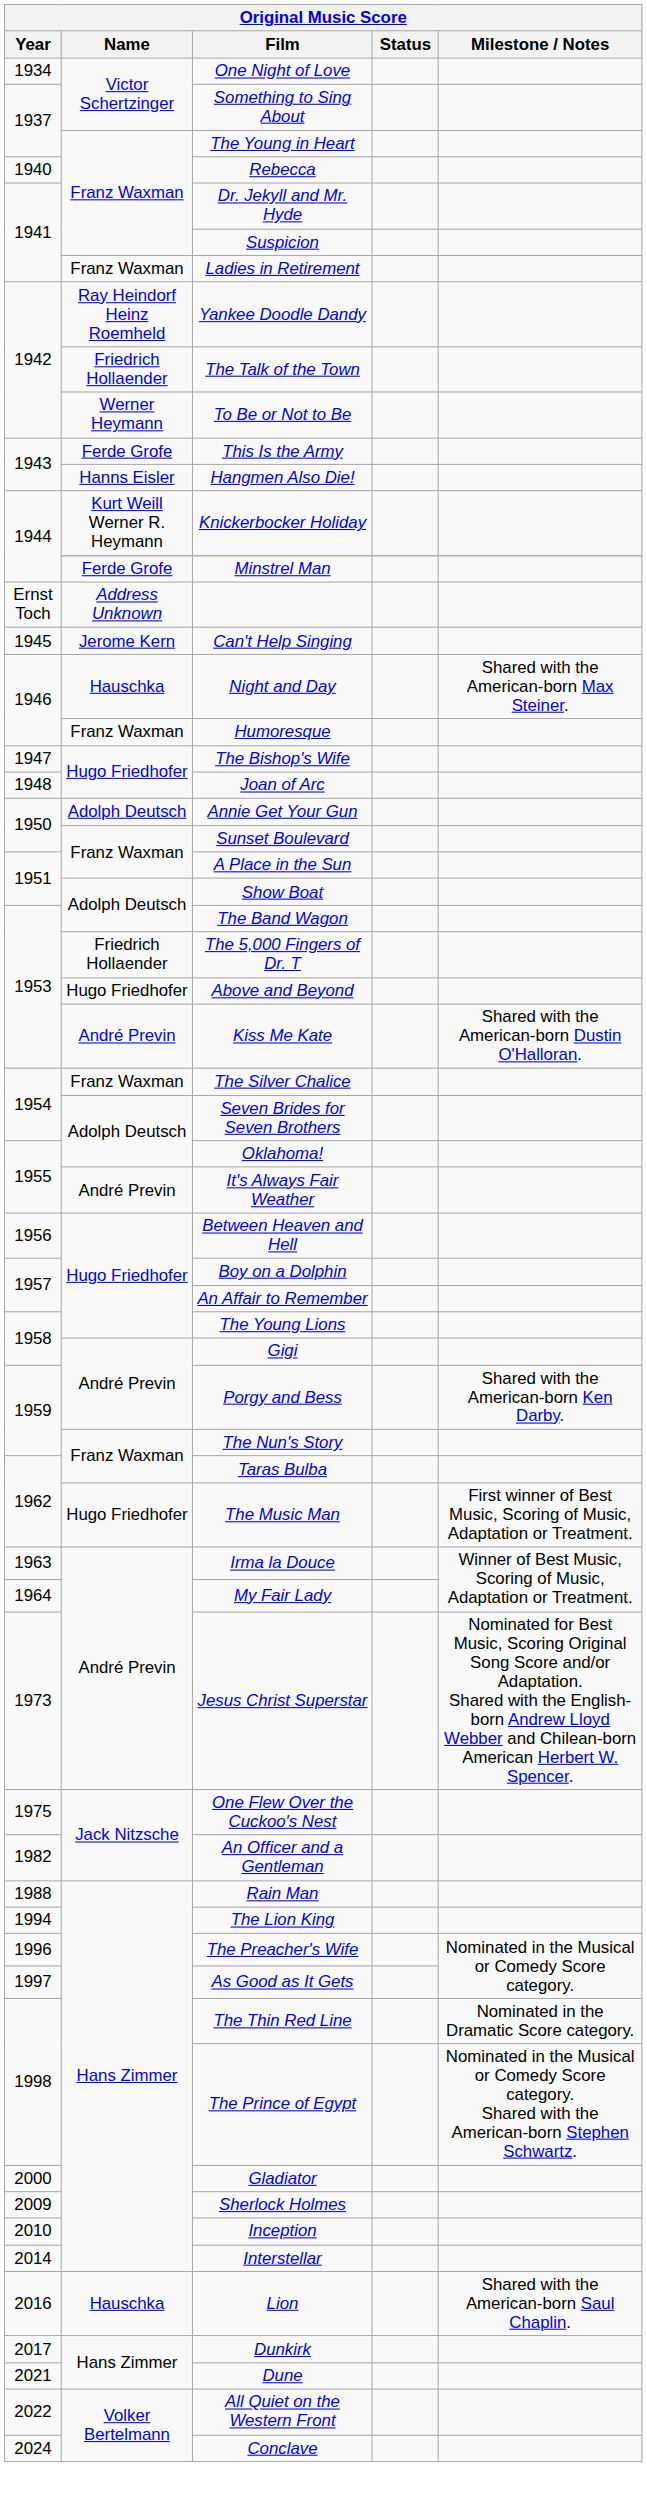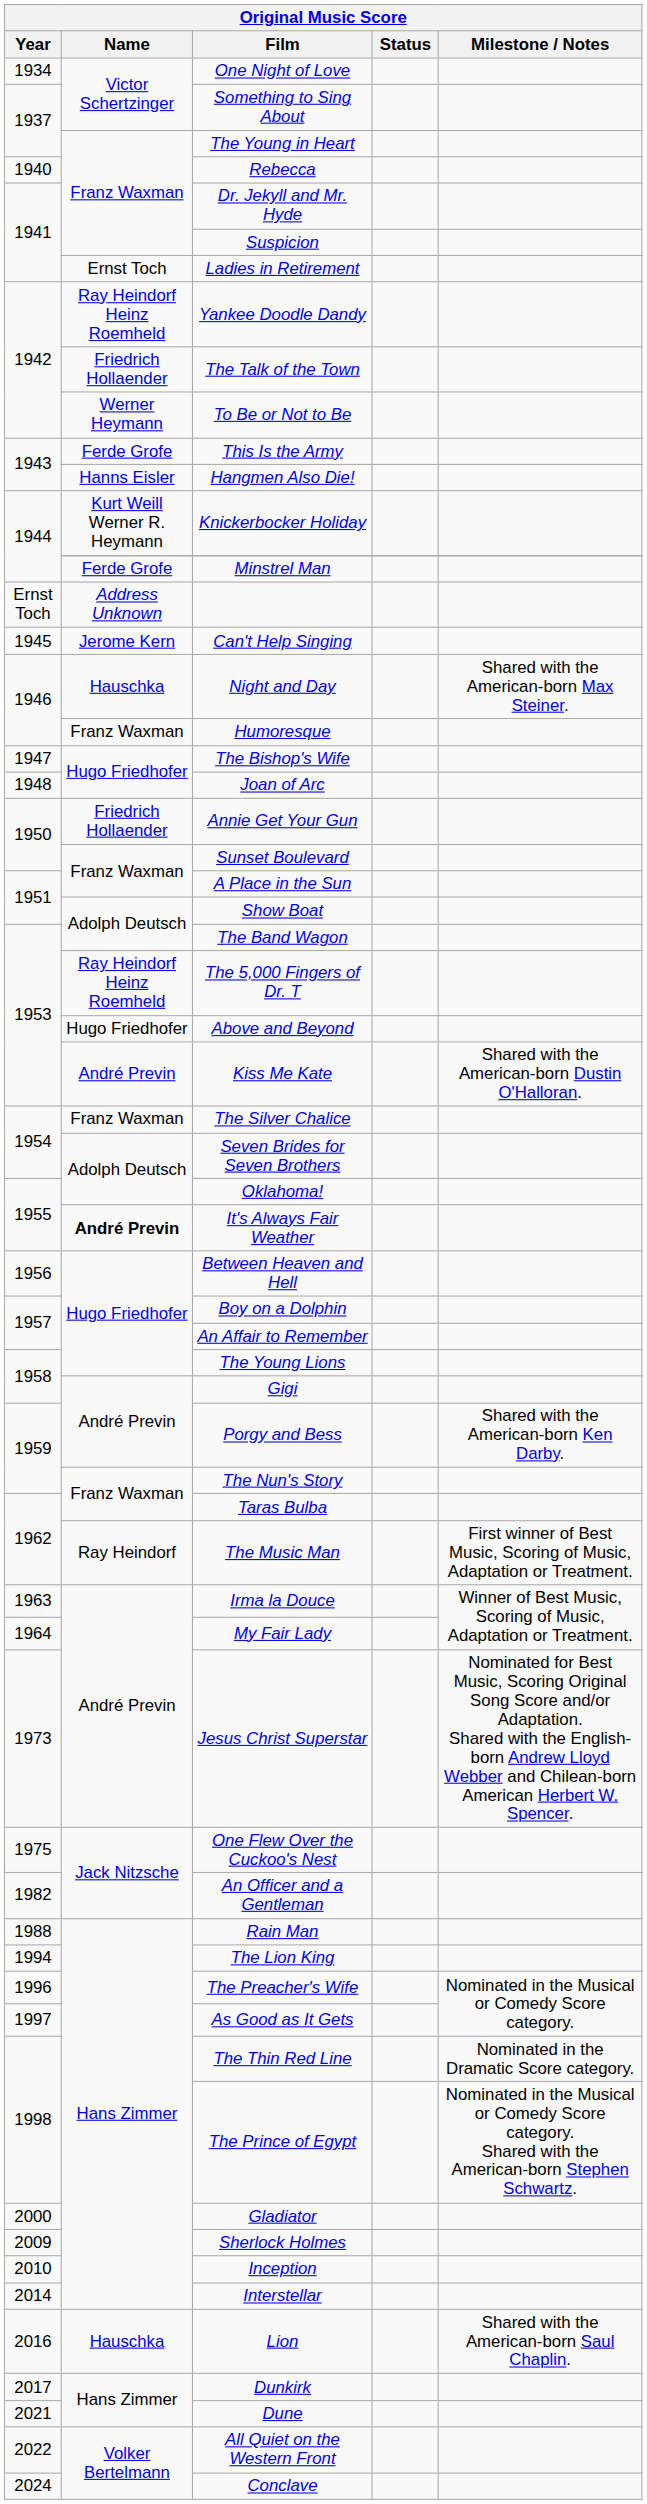 <table class="wikitable" style="text-align: center">
 <tr>
 <th colspan=6 style="text-align:center;"><a href='#'>Original Music Score</a></th>
 </tr>
 <tr>
 <th style="width:075px;">Year</th>
 <th style="width:200px;">Name</th>
 <th style="width:350px;">Film</th>
 <th style="width:075px;">Status</th>
 <th style="width:500px;">Milestone / Notes</th>
 </tr>
 <tr>
 <td>1934</td>
 <td rowspan=2><a href='#'>Victor Schertzinger</a></td>
 <td><em><a href='#'>One Night of Love</a></em></td>
 <td></td>
 <td></td>
 </tr>
 <tr>
 <td rowspan=2>1937</td>
 <td><em><a href='#'>Something to Sing About</a></em></td>
 <td></td>
 <td></td>
 </tr>
 <tr>
 <td rowspan="4"><a href='#'>Franz Waxman</a></td>
 <td><em><a href='#'>The Young in Heart</a></em></td>
 <td></td>
 <td></td>
 </tr>
 <tr>
 <td>1940</td>
 <td><em><a href='#'>Rebecca</a></em></td>
 <td></td>
 <td></td>
 </tr>
 <tr>
 <td style="text-align: center" rowspan=3>1941</td>
 <td><em><a href='#'>Dr. Jekyll and Mr. Hyde</a></em></td>
 <td></td>
 <td></td>
 </tr>
 <tr>
 <td><em><a href='#'>Suspicion</a></em></td>
 <td></td>
 <td></td>
 </tr>
 <tr>
-<td rowspan=1>Franz Waxman</td>
+<td>Ernst Toch</td>
 <td><em><a href='#'>Ladies in Retirement</a></em></td>
 <td></td>
 <td></td>
 </tr>
 <tr>
 <td rowspan=3>1942</td>
 <td><a href='#'>Ray Heindorf</a><br><a href='#'>Heinz Roemheld</a></td>
 <td><em><a href='#'>Yankee Doodle Dandy</a></em></td>
 <td></td>
 <td></td>
 </tr>
 <tr>
 <td><a href='#'>Friedrich Hollaender</a></td>
 <td><em><a href='#'>The Talk of the Town</a></em></td>
 <td></td>
 <td></td>
 </tr>
 <tr>
 <td><a href='#'>Werner Heymann</a></td>
 <td><em><a href='#'>To Be or Not to Be</a></em></td>
 <td></td>
 <td></td>
 </tr>
 <tr>
 <td rowspan=2>1943</td>
 <td><a href='#'>Ferde Grofe</a></td>
 <td><em><a href='#'>This Is the Army</a></em></td>
 <td></td>
 <td></td>
 </tr>
 <tr>
 <td><a href='#'>Hanns Eisler</a></td>
 <td><em><a href='#'>Hangmen Also Die!</a></em></td>
 <td></td>
 <td></td>
 </tr>
 <tr>
 <td rowspan=3>1944</td>
 <td><a href='#'>Kurt Weill</a><br>Werner R. Heymann</td>
 <td><em><a href='#'>Knickerbocker Holiday</a></em></td>
 <td></td>
 <td></td>
 </tr>
 <tr || >
 </tr>
 <tr>
 <td><a href='#'>Ferde Grofe</a></td>
 <td><em><a href='#'>Minstrel Man</a></em></td>
 <td></td>
 <td></td>
 </tr>
 <tr>
 <td>Ernst Toch</td>
 <td><em><a href='#'>Address Unknown</a></em></td>
 <td></td>
 <td></td>
 </tr>
 <tr>
 <td>1945</td>
 <td><a href='#'>Jerome Kern</a></td>
 <td><em><a href='#'>Can't Help Singing</a></em></td>
 <td></td>
 <td></td>
 </tr>
 <tr>
 <td style="text-align: center" rowspan=2>1946</td>
 <td><a href='#'>Hauschka</a></td>
 <td><em><a href='#'>Night and Day</a></em></td>
 <td></td>
 <td>Shared with the American-born <a href='#'>Max Steiner</a>.</td>
 </tr>
 <tr>
 <td rowspan=1>Franz Waxman</td>
 <td><em><a href='#'>Humoresque</a></em></td>
 <td></td>
 <td></td>
 </tr>
 <tr>
 <td>1947</td>
 <td rowspan="2"><a href='#'>Hugo Friedhofer</a></td>
 <td><em><a href='#'>The Bishop's Wife</a></em></td>
 <td></td>
 <td></td>
 </tr>
 <tr>
 <td>1948</td>
 <td><em><a href='#'>Joan of Arc</a></em></td>
 <td></td>
 <td></td>
 </tr>
 <tr>
 <td rowspan=2>1950</td>
-<td><a href='#'>Adolph Deutsch</a></td>
+<td><a href='#'>Friedrich Hollaender</a></td>
 <td><em><a href='#'>Annie Get Your Gun</a></em></td>
 <td></td>
 <td></td>
 </tr>
 <tr>
 <td rowspan=2>Franz Waxman</td>
 <td><em><a href='#'>Sunset Boulevard</a></em></td>
 <td></td>
 <td></td>
 </tr>
 <tr>
 <td rowspan=2>1951</td>
 <td><em><a href='#'>A Place in the Sun</a></em></td>
 <td></td>
 <td></td>
 </tr>
 <tr>
 <td rowspan=2>Adolph Deutsch</td>
 <td><em><a href='#'>Show Boat</a></em></td>
 <td></td>
 <td></td>
 </tr>
 <tr>
 <td style="text-align: center" rowspan=4>1953</td>
 <td><em><a href='#'>The Band Wagon</a></em></td>
 <td></td>
 <td></td>
 </tr>
 <tr>
-<td>Friedrich Hollaender</td>
+<td><a href='#'>Ray Heindorf</a><br><a href='#'>Heinz Roemheld</a></td>
 <td><em><a href='#'>The 5,000 Fingers of Dr. T</a></em></td>
 <td></td>
 <td></td>
 </tr>
 <tr>
 <td>Hugo Friedhofer</td>
 <td><em><a href='#'>Above and Beyond</a></em></td>
 <td></td>
 <td></td>
 </tr>
 <tr>
 <td><a href='#'>André Previn</a></td>
 <td><em><a href='#'>Kiss Me Kate</a></em></td>
 <td></td>
 <td>Shared with the American-born <a href='#'>Dustin O'Halloran</a>.</td>
 </tr>
 <tr>
 <td rowspan=2>1954</td>
 <td>Franz Waxman</td>
 <td><em><a href='#'>The Silver Chalice</a></em></td>
 <td></td>
 <td></td>
 </tr>
 <tr>
 <td rowspan=2>Adolph Deutsch</td>
 <td><em><a href='#'>Seven Brides for Seven Brothers</a></em></td>
 <td></td>
 <td></td>
 </tr>
 <tr>
 <td rowspan=2>1955</td>
 <td><em><a href='#'>Oklahoma!</a></em></td>
 <td></td>
 <td></td>
 </tr>
 <tr>
-<td rowspan="1">André Previn</td>
+<td rowspan="1"><strong>André Previn</strong></td>
 <td><em><a href='#'>It's Always Fair Weather</a></em></td>
 <td></td>
 <td></td>
 </tr>
 <tr>
 <td>1956</td>
 <td rowspan="4"><a href='#'>Hugo Friedhofer</a></td>
 <td><em><a href='#'>Between Heaven and Hell</a></em></td>
 <td></td>
 <td></td>
 </tr>
 <tr>
 <td rowspan=2>1957</td>
 <td><em><a href='#'>Boy on a Dolphin</a></em></td>
 <td></td>
 <td></td>
 </tr>
 <tr>
 <td><em><a href='#'>An Affair to Remember</a></em></td>
 <td></td>
 <td></td>
 </tr>
 <tr>
 <td rowspan=2>1958</td>
 <td><em><a href='#'>The Young Lions</a></em></td>
 <td></td>
 <td></td>
 </tr>
 <tr>
 <td rowspan="2">André Previn</td>
 <td><em><a href='#'>Gigi</a></em></td>
 <td></td>
 <td></td>
 </tr>
 <tr>
 <td style="text-align: center" rowspan="2">1959</td>
 <td><em><a href='#'>Porgy and Bess</a></em></td>
 <td></td>
 <td>Shared with the American-born <a href='#'>Ken Darby</a>.</td>
 </tr>
 <tr>
 <td rowspan=2>Franz Waxman</td>
 <td><em><a href='#'>The Nun's Story</a></em></td>
 <td></td>
 <td></td>
 </tr>
 <tr>
 <td rowspan=2>1962</td>
 <td><em><a href='#'>Taras Bulba</a></em></td>
 <td></td>
 <td></td>
 </tr>
 <tr>
-<td>Hugo Friedhofer</td>
+<td>Ray Heindorf</td>
 <td><em><a href='#'>The Music Man</a></em></td>
 <td></td>
 <td>First winner of Best Music, Scoring of Music, Adaptation or Treatment.</td>
 </tr>
 <tr>
 <td style="text-align: center">1963</td>
 <td rowspan="3">André Previn</td>
 <td><em><a href='#'>Irma la Douce</a></em></td>
 <td></td>
 <td rowspan="2">Winner of Best Music, Scoring of Music, Adaptation or Treatment.</td>
 </tr>
 <tr>
 <td style="text-align: center">1964</td>
 <td><em><a href='#'>My Fair Lady</a></em></td>
 <td></td>
 </tr>
 <tr>
 <td style="text-align: center">1973</td>
 <td><em><a href='#'>Jesus Christ Superstar</a></em></td>
 <td></td>
 <td>Nominated for Best Music, Scoring Original Song Score and/or Adaptation.<br>Shared with the English-born <a href='#'>Andrew Lloyd Webber</a> and Chilean-born American <a href='#'>Herbert W. Spencer</a>.</td>
 </tr>
 <tr>
 <td style="text-align: center">1975</td>
 <td rowspan="2"><a href='#'>Jack Nitzsche</a></td>
 <td><em><a href='#'>One Flew Over the Cuckoo's Nest</a></em></td>
 <td></td>
 <td></td>
 </tr>
 <tr>
 <td style="text-align: center">1982</td>
 <td><em><a href='#'>An Officer and a Gentleman</a></em></td>
 <td></td>
 <td></td>
 </tr>
 <tr>
 <td style="text-align: center">1988</td>
 <td rowspan="10"><a href='#'>Hans Zimmer</a></td>
 <td><em><a href='#'>Rain Man</a></em></td>
 <td></td>
 <td></td>
 </tr>
 <tr>
 <td style="text-align: center">1994</td>
 <td><em><a href='#'>The Lion King</a></em></td>
 <td></td>
 <td></td>
 </tr>
 <tr>
 <td style="text-align: center">1996</td>
 <td><em><a href='#'>The Preacher's Wife</a></em></td>
 <td></td>
 <td rowspan="2">Nominated in the Musical or Comedy Score category.</td>
 </tr>
 <tr>
 <td style="text-align: center">1997</td>
 <td><em><a href='#'>As Good as It Gets</a></em></td>
 <td></td>
 </tr>
 <tr>
 <td rowspan="2">1998</td>
 <td><em><a href='#'>The Thin Red Line</a></em></td>
 <td></td>
 <td>Nominated in the Dramatic Score category.</td>
 </tr>
 <tr>
 <td><em><a href='#'>The Prince of Egypt</a></em></td>
 <td></td>
 <td>Nominated in the Musical or Comedy Score category.<br>Shared with the American-born <a href='#'>Stephen Schwartz</a>.</td>
 </tr>
 <tr>
 <td style="text-align: center">2000</td>
 <td><em><a href='#'>Gladiator</a></em></td>
 <td></td>
 <td></td>
 </tr>
 <tr>
 <td style="text-align: center">2009</td>
 <td><em><a href='#'>Sherlock Holmes</a></em></td>
 <td></td>
 <td></td>
 </tr>
 <tr>
 <td style="text-align: center">2010</td>
 <td><em><a href='#'>Inception</a></em></td>
 <td></td>
 <td></td>
 </tr>
 <tr>
 <td style="text-align: center">2014</td>
 <td><em><a href='#'>Interstellar</a></em></td>
 <td></td>
 <td></td>
 </tr>
 <tr>
 <td style="text-align: center">2016</td>
 <td><a href='#'>Hauschka</a></td>
 <td><a href='#'><em>Lion</em></a></td>
 <td></td>
 <td>Shared with the American-born <a href='#'>Saul Chaplin</a>.</td>
 </tr>
 <tr>
 <td style="text-align: center">2017</td>
 <td rowspan="2">Hans Zimmer</td>
 <td><a href='#'><em>Dunkirk</em></a></td>
 <td></td>
 <td></td>
 </tr>
 <tr>
 <td style="text-align: center">2021</td>
 <td><em><a href='#'>Dune</a></em></td>
 <td></td>
 <td></td>
 </tr>
 <tr>
 <td style="text-align: center">2022</td>
 <td rowspan=2><a href='#'>Volker Bertelmann</a></td>
 <td><a href='#'><em>All Quiet on the Western Front</em></a></td>
 <td></td>
 <td></td>
 </tr>
 <tr>
 <td style="text-align: center">2024</td>
 <td><em><a href='#'>Conclave</a></em></td>
 <td></td>
 <td></td>
 </tr>
 </table>
